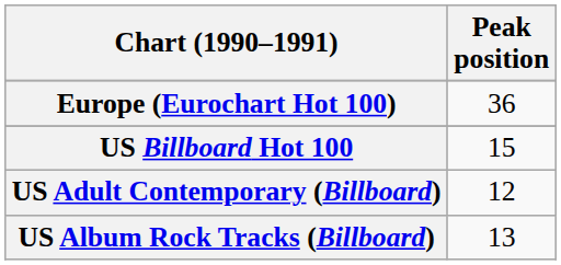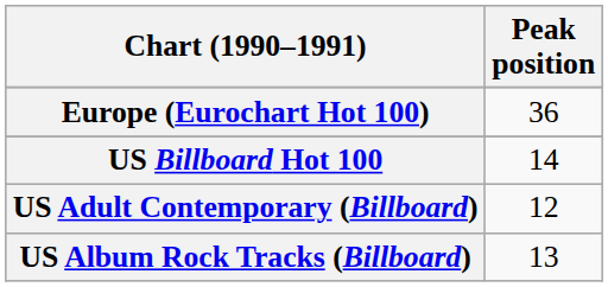 <table class="wikitable sortable plainrowheaders" style="text-align:center">
 <tr>
 <th>Chart (1990–1991)</th>
 <th>Peak<br>position</th>
 </tr>
 <tr>
 </tr>
 <tr>
 </tr>
 <tr>
 </tr>
 <tr>
 </tr>
 <tr>
 <th scope="row">Europe (<a href='#'>Eurochart Hot 100</a>)</th>
 <td>36</td>
 </tr>
 <tr>
 </tr>
 <tr>
 </tr>
 <tr>
 </tr>
 <tr>
 </tr>
 <tr>
 <th scope="row">US <a href='#'><em>Billboard</em> Hot 100</a></th>
-<td>15</td>
+<td>14</td>
 </tr>
 <tr>
 <th scope="row">US <a href='#'>Adult Contemporary</a> (<em><a href='#'>Billboard</a></em>)</th>
 <td>12</td>
 </tr>
 <tr>
 <th scope="row">US <a href='#'>Album Rock Tracks</a> (<em><a href='#'>Billboard</a></em>)</th>
 <td>13</td>
 </tr>
 </table>
